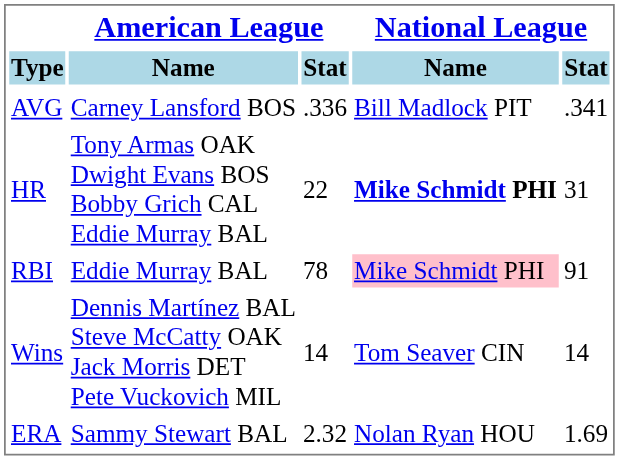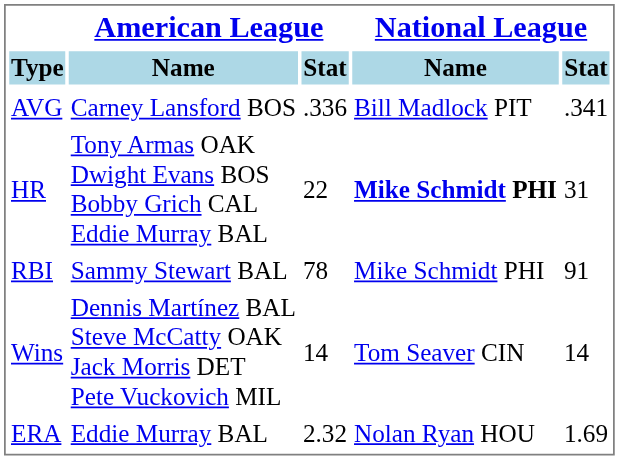 <table cellpadding="1" style="width:auto;font-size: 90%; border: 1px solid gray;">
 <tr align="center" style="font-size: larger;">
 <td> </td>
 <th colspan=2><a href='#'>American League</a></th>
 <th colspan=2><a href='#'>National League</a></th>
 </tr>
 <tr style="background:lightblue;">
 <th>Type</th>
 <th>Name</th>
 <th>Stat</th>
 <th>Name</th>
 <th>Stat</th>
 </tr>
 <tr align="center" style="vertical-align: middle;" style="background:lightblue;">
 </tr>
 <tr>
 <td><a href='#'>AVG</a></td>
 <td><a href='#'>Carney Lansford</a> BOS</td>
 <td>.336</td>
 <td><a href='#'>Bill Madlock</a> PIT</td>
 <td>.341</td>
 </tr>
 <tr>
 <td><a href='#'>HR</a></td>
 <td><a href='#'>Tony Armas</a> OAK<br><a href='#'>Dwight Evans</a> BOS<br><a href='#'>Bobby Grich</a> CAL<br><a href='#'>Eddie Murray</a> BAL</td>
 <td>22</td>
 <td><strong><a href='#'>Mike Schmidt</a> PHI</strong></td>
 <td>31</td>
 </tr>
 <tr>
 <td><a href='#'>RBI</a></td>
-<td><a href='#'>Eddie Murray</a> BAL</td>
+<td><a href='#'>Sammy Stewart</a> BAL</td>
 <td>78</td>
-<td style="background: pink;"><a href='#'>Mike Schmidt</a> PHI</td>
+<td><a href='#'>Mike Schmidt</a> PHI</td>
 <td>91</td>
 </tr>
 <tr>
 <td><a href='#'>Wins</a></td>
 <td><a href='#'>Dennis Martínez</a> BAL<br><a href='#'>Steve McCatty</a> OAK<br><a href='#'>Jack Morris</a> DET<br><a href='#'>Pete Vuckovich</a> MIL</td>
 <td>14</td>
 <td><a href='#'>Tom Seaver</a> CIN</td>
 <td>14</td>
 </tr>
 <tr>
 <td><a href='#'>ERA</a></td>
-<td><a href='#'>Sammy Stewart</a> BAL</td>
+<td><a href='#'>Eddie Murray</a> BAL</td>
 <td>2.32</td>
 <td><a href='#'>Nolan Ryan</a> HOU</td>
 <td>1.69</td>
 </tr>
 </table>
